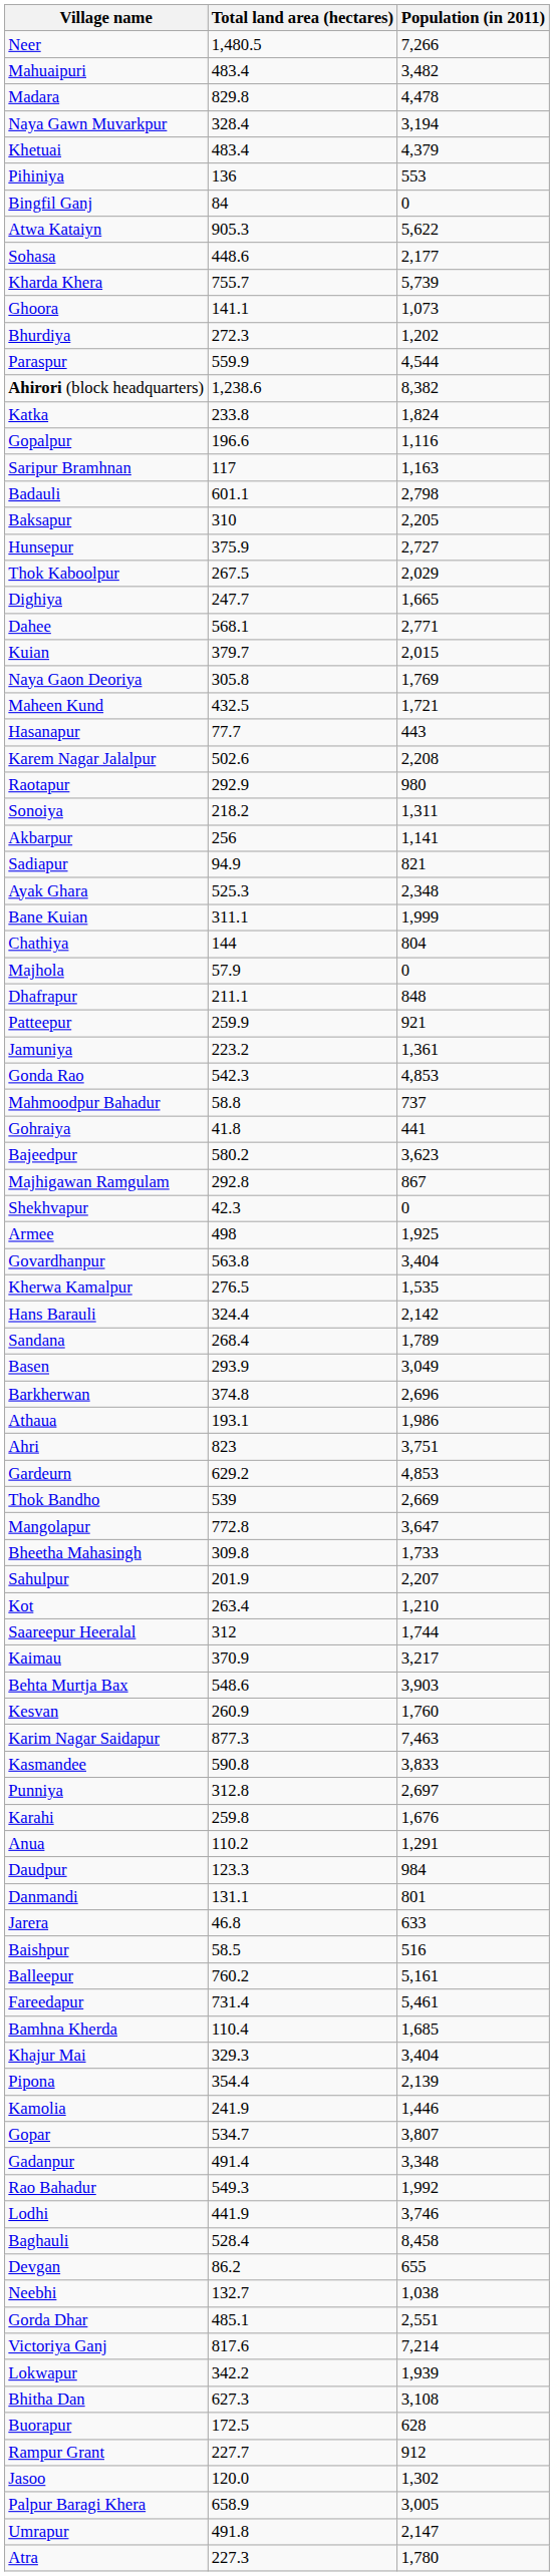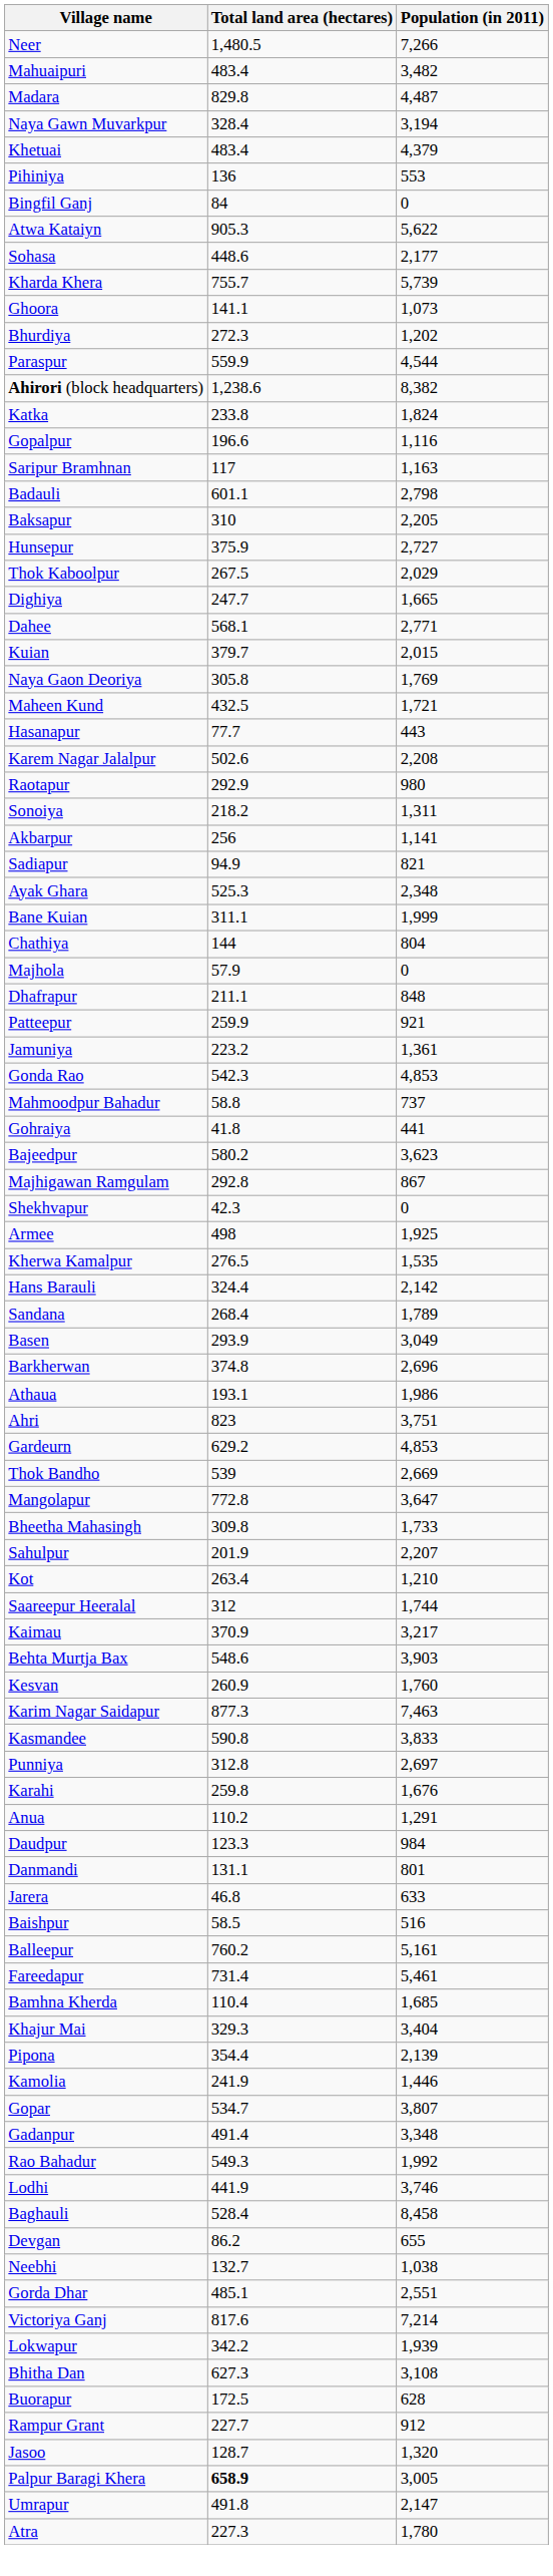 <table class="wikitable sortable">
 <tr>
 <th>Village name</th>
 <th>Total land area (hectares)</th>
 <th>Population (in 2011)</th>
 </tr>
 <tr>
 <td><a href='#'>Neer</a></td>
 <td>1,480.5</td>
 <td>7,266</td>
 </tr>
 <tr>
 <td><a href='#'>Mahuaipuri</a></td>
 <td>483.4</td>
 <td>3,482</td>
 </tr>
 <tr>
 <td><a href='#'>Madara</a></td>
 <td>829.8</td>
-<td>4,478</td>
+<td>4,487</td>
 </tr>
 <tr>
 <td><a href='#'>Naya Gawn Muvarkpur</a></td>
 <td>328.4</td>
 <td>3,194</td>
 </tr>
 <tr>
 <td><a href='#'>Khetuai</a></td>
 <td>483.4</td>
 <td>4,379</td>
 </tr>
 <tr>
 <td><a href='#'>Pihiniya</a></td>
 <td>136</td>
 <td>553</td>
 </tr>
 <tr>
 <td><a href='#'>Bingfil Ganj</a></td>
 <td>84</td>
 <td>0</td>
 </tr>
 <tr>
 <td><a href='#'>Atwa Kataiyn</a></td>
 <td>905.3</td>
 <td>5,622</td>
 </tr>
 <tr>
 <td><a href='#'>Sohasa</a></td>
 <td>448.6</td>
 <td>2,177</td>
 </tr>
 <tr>
 <td><a href='#'>Kharda Khera</a></td>
 <td>755.7</td>
 <td>5,739</td>
 </tr>
 <tr>
 <td><a href='#'>Ghoora</a></td>
 <td>141.1</td>
 <td>1,073</td>
 </tr>
 <tr>
 <td><a href='#'>Bhurdiya</a></td>
 <td>272.3</td>
 <td>1,202</td>
 </tr>
 <tr>
 <td><a href='#'>Paraspur</a></td>
 <td>559.9</td>
 <td>4,544</td>
 </tr>
 <tr>
 <td><strong>Ahirori</strong> (block headquarters)</td>
 <td>1,238.6</td>
 <td>8,382</td>
 </tr>
 <tr>
 <td><a href='#'>Katka</a></td>
 <td>233.8</td>
 <td>1,824</td>
 </tr>
 <tr>
 <td><a href='#'>Gopalpur</a></td>
 <td>196.6</td>
 <td>1,116</td>
 </tr>
 <tr>
 <td><a href='#'>Saripur Bramhnan</a></td>
 <td>117</td>
 <td>1,163</td>
 </tr>
 <tr>
 <td><a href='#'>Badauli</a></td>
 <td>601.1</td>
 <td>2,798</td>
 </tr>
 <tr>
 <td><a href='#'>Baksapur</a></td>
 <td>310</td>
 <td>2,205</td>
 </tr>
 <tr>
 <td><a href='#'>Hunsepur</a></td>
 <td>375.9</td>
 <td>2,727</td>
 </tr>
 <tr>
 <td><a href='#'>Thok Kaboolpur</a></td>
 <td>267.5</td>
 <td>2,029</td>
 </tr>
 <tr>
 <td><a href='#'>Dighiya</a></td>
 <td>247.7</td>
 <td>1,665</td>
 </tr>
 <tr>
 <td><a href='#'>Dahee</a></td>
 <td>568.1</td>
 <td>2,771</td>
 </tr>
 <tr>
 <td><a href='#'>Kuian</a></td>
 <td>379.7</td>
 <td>2,015</td>
 </tr>
 <tr>
 <td><a href='#'>Naya Gaon Deoriya</a></td>
 <td>305.8</td>
 <td>1,769</td>
 </tr>
 <tr>
 <td><a href='#'>Maheen Kund</a></td>
 <td>432.5</td>
 <td>1,721</td>
 </tr>
 <tr>
 <td><a href='#'>Hasanapur</a></td>
 <td>77.7</td>
 <td>443</td>
 </tr>
 <tr>
 <td><a href='#'>Karem Nagar Jalalpur</a></td>
 <td>502.6</td>
 <td>2,208</td>
 </tr>
 <tr>
 <td><a href='#'>Raotapur</a></td>
 <td>292.9</td>
 <td>980</td>
 </tr>
 <tr>
 <td><a href='#'>Sonoiya</a></td>
 <td>218.2</td>
 <td>1,311</td>
 </tr>
 <tr>
 <td><a href='#'>Akbarpur</a></td>
 <td>256</td>
 <td>1,141</td>
 </tr>
 <tr>
 <td><a href='#'>Sadiapur</a></td>
 <td>94.9</td>
 <td>821</td>
 </tr>
 <tr>
 <td><a href='#'>Ayak Ghara</a></td>
 <td>525.3</td>
 <td>2,348</td>
 </tr>
 <tr>
 <td><a href='#'>Bane Kuian</a></td>
 <td>311.1</td>
 <td>1,999</td>
 </tr>
 <tr>
 <td><a href='#'>Chathiya</a></td>
 <td>144</td>
 <td>804</td>
 </tr>
 <tr>
 <td><a href='#'>Majhola</a></td>
 <td>57.9</td>
 <td>0</td>
 </tr>
 <tr>
 <td><a href='#'>Dhafrapur</a></td>
 <td>211.1</td>
 <td>848</td>
 </tr>
 <tr>
 <td><a href='#'>Patteepur</a></td>
 <td>259.9</td>
 <td>921</td>
 </tr>
 <tr>
 <td><a href='#'>Jamuniya</a></td>
 <td>223.2</td>
 <td>1,361</td>
 </tr>
 <tr>
 <td><a href='#'>Gonda Rao</a></td>
 <td>542.3</td>
 <td>4,853</td>
 </tr>
 <tr>
 <td><a href='#'>Mahmoodpur Bahadur</a></td>
 <td>58.8</td>
 <td>737</td>
 </tr>
 <tr>
 <td><a href='#'>Gohraiya</a></td>
 <td>41.8</td>
 <td>441</td>
 </tr>
 <tr>
 <td><a href='#'>Bajeedpur</a></td>
 <td>580.2</td>
 <td>3,623</td>
 </tr>
 <tr>
 <td><a href='#'>Majhigawan Ramgulam</a></td>
 <td>292.8</td>
 <td>867</td>
 </tr>
 <tr>
 <td><a href='#'>Shekhvapur</a></td>
 <td>42.3</td>
 <td>0</td>
 </tr>
 <tr>
 <td><a href='#'>Armee</a></td>
 <td>498</td>
 <td>1,925</td>
-</tr>
-<tr>
-<td><a href='#'>Govardhanpur</a></td>
-<td>563.8</td>
-<td>3,404</td>
 </tr>
 <tr>
 <td><a href='#'>Kherwa Kamalpur</a></td>
 <td>276.5</td>
 <td>1,535</td>
 </tr>
 <tr>
 <td><a href='#'>Hans Barauli</a></td>
 <td>324.4</td>
 <td>2,142</td>
 </tr>
 <tr>
 <td><a href='#'>Sandana</a></td>
 <td>268.4</td>
 <td>1,789</td>
 </tr>
 <tr>
 <td><a href='#'>Basen</a></td>
 <td>293.9</td>
 <td>3,049</td>
 </tr>
 <tr>
 <td><a href='#'>Barkherwan</a></td>
 <td>374.8</td>
 <td>2,696</td>
 </tr>
 <tr>
 <td><a href='#'>Athaua</a></td>
 <td>193.1</td>
 <td>1,986</td>
 </tr>
 <tr>
 <td><a href='#'>Ahri</a></td>
 <td>823</td>
 <td>3,751</td>
 </tr>
 <tr>
 <td><a href='#'>Gardeurn</a></td>
 <td>629.2</td>
 <td>4,853</td>
 </tr>
 <tr>
 <td><a href='#'>Thok Bandho</a></td>
 <td>539</td>
 <td>2,669</td>
 </tr>
 <tr>
 <td><a href='#'>Mangolapur</a></td>
 <td>772.8</td>
 <td>3,647</td>
 </tr>
 <tr>
 <td><a href='#'>Bheetha Mahasingh</a></td>
 <td>309.8</td>
 <td>1,733</td>
 </tr>
 <tr>
 <td><a href='#'>Sahulpur</a></td>
 <td>201.9</td>
 <td>2,207</td>
 </tr>
 <tr>
 <td><a href='#'>Kot</a></td>
 <td>263.4</td>
 <td>1,210</td>
 </tr>
 <tr>
 <td><a href='#'>Saareepur Heeralal</a></td>
 <td>312</td>
 <td>1,744</td>
 </tr>
 <tr>
 <td><a href='#'>Kaimau</a></td>
 <td>370.9</td>
 <td>3,217</td>
 </tr>
 <tr>
 <td><a href='#'>Behta Murtja Bax</a></td>
 <td>548.6</td>
 <td>3,903</td>
 </tr>
 <tr>
 <td><a href='#'>Kesvan</a></td>
 <td>260.9</td>
 <td>1,760</td>
 </tr>
 <tr>
 <td><a href='#'>Karim Nagar Saidapur</a></td>
 <td>877.3</td>
 <td>7,463</td>
 </tr>
 <tr>
 <td><a href='#'>Kasmandee</a></td>
 <td>590.8</td>
 <td>3,833</td>
 </tr>
 <tr>
 <td><a href='#'>Punniya</a></td>
 <td>312.8</td>
 <td>2,697</td>
 </tr>
 <tr>
 <td><a href='#'>Karahi</a></td>
 <td>259.8</td>
 <td>1,676</td>
 </tr>
 <tr>
 <td><a href='#'>Anua</a></td>
 <td>110.2</td>
 <td>1,291</td>
 </tr>
 <tr>
 <td><a href='#'>Daudpur</a></td>
 <td>123.3</td>
 <td>984</td>
 </tr>
 <tr>
 <td><a href='#'>Danmandi</a></td>
 <td>131.1</td>
 <td>801</td>
 </tr>
 <tr>
 <td><a href='#'>Jarera</a></td>
 <td>46.8</td>
 <td>633</td>
 </tr>
 <tr>
 <td><a href='#'>Baishpur</a></td>
 <td>58.5</td>
 <td>516</td>
 </tr>
 <tr>
 <td><a href='#'>Balleepur</a></td>
 <td>760.2</td>
 <td>5,161</td>
 </tr>
 <tr>
 <td><a href='#'>Fareedapur</a></td>
 <td>731.4</td>
 <td>5,461</td>
 </tr>
 <tr>
 <td><a href='#'>Bamhna Kherda</a></td>
 <td>110.4</td>
 <td>1,685</td>
 </tr>
 <tr>
 <td><a href='#'>Khajur Mai</a></td>
 <td>329.3</td>
 <td>3,404</td>
 </tr>
 <tr>
 <td><a href='#'>Pipona</a></td>
 <td>354.4</td>
 <td>2,139</td>
 </tr>
 <tr>
 <td><a href='#'>Kamolia</a></td>
 <td>241.9</td>
 <td>1,446</td>
 </tr>
 <tr>
 <td><a href='#'>Gopar</a></td>
 <td>534.7</td>
 <td>3,807</td>
 </tr>
 <tr>
 <td><a href='#'>Gadanpur</a></td>
 <td>491.4</td>
 <td>3,348</td>
 </tr>
 <tr>
 <td><a href='#'>Rao Bahadur</a></td>
 <td>549.3</td>
 <td>1,992</td>
 </tr>
 <tr>
 <td><a href='#'>Lodhi</a></td>
 <td>441.9</td>
 <td>3,746</td>
 </tr>
 <tr>
 <td><a href='#'>Baghauli</a></td>
 <td>528.4</td>
 <td>8,458</td>
 </tr>
 <tr>
 <td><a href='#'>Devgan</a></td>
 <td>86.2</td>
 <td>655</td>
 </tr>
 <tr>
 <td><a href='#'>Neebhi</a></td>
 <td>132.7</td>
 <td>1,038</td>
 </tr>
 <tr>
 <td><a href='#'>Gorda Dhar</a></td>
 <td>485.1</td>
 <td>2,551</td>
 </tr>
 <tr>
 <td><a href='#'>Victoriya Ganj</a></td>
 <td>817.6</td>
 <td>7,214</td>
 </tr>
 <tr>
 <td><a href='#'>Lokwapur</a></td>
 <td>342.2</td>
 <td>1,939</td>
 </tr>
 <tr>
 <td><a href='#'>Bhitha Dan</a></td>
 <td>627.3</td>
 <td>3,108</td>
 </tr>
 <tr>
 <td><a href='#'>Buorapur</a></td>
 <td>172.5</td>
 <td>628</td>
 </tr>
 <tr>
 <td><a href='#'>Rampur Grant</a></td>
 <td>227.7</td>
 <td>912</td>
 </tr>
 <tr>
 <td><a href='#'>Jasoo</a></td>
-<td>120.0</td>
-<td>1,302</td>
+<td>128.7</td>
+<td>1,320</td>
 </tr>
 <tr>
 <td><a href='#'>Palpur Baragi Khera</a></td>
-<td>658.9</td>
+<td><strong>658.9</strong></td>
 <td>3,005</td>
 </tr>
 <tr>
 <td><a href='#'>Umrapur</a></td>
 <td>491.8</td>
 <td>2,147</td>
 </tr>
 <tr>
 <td><a href='#'>Atra</a></td>
 <td>227.3</td>
 <td>1,780</td>
 </tr>
 </table>
